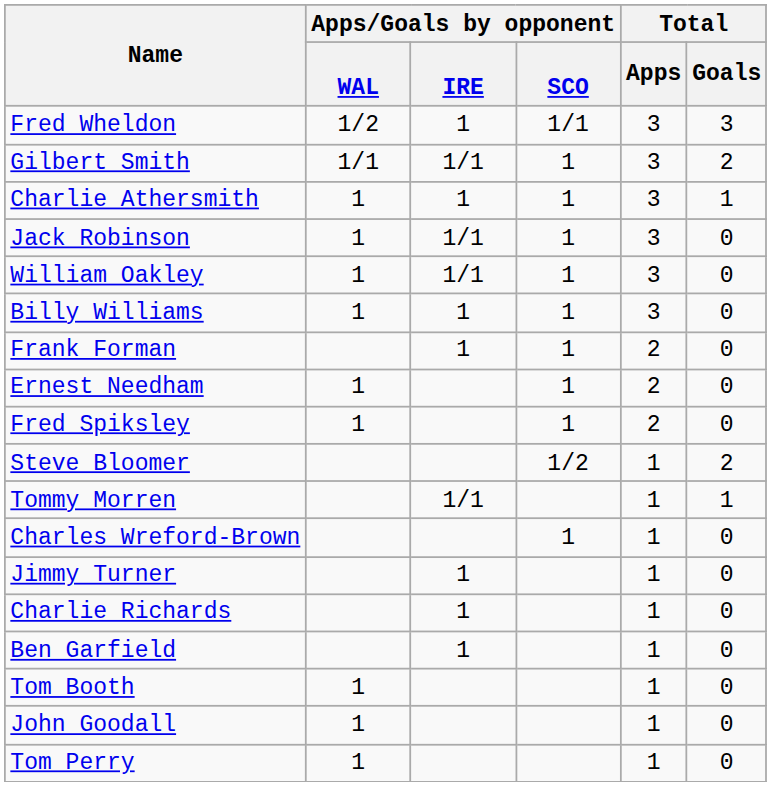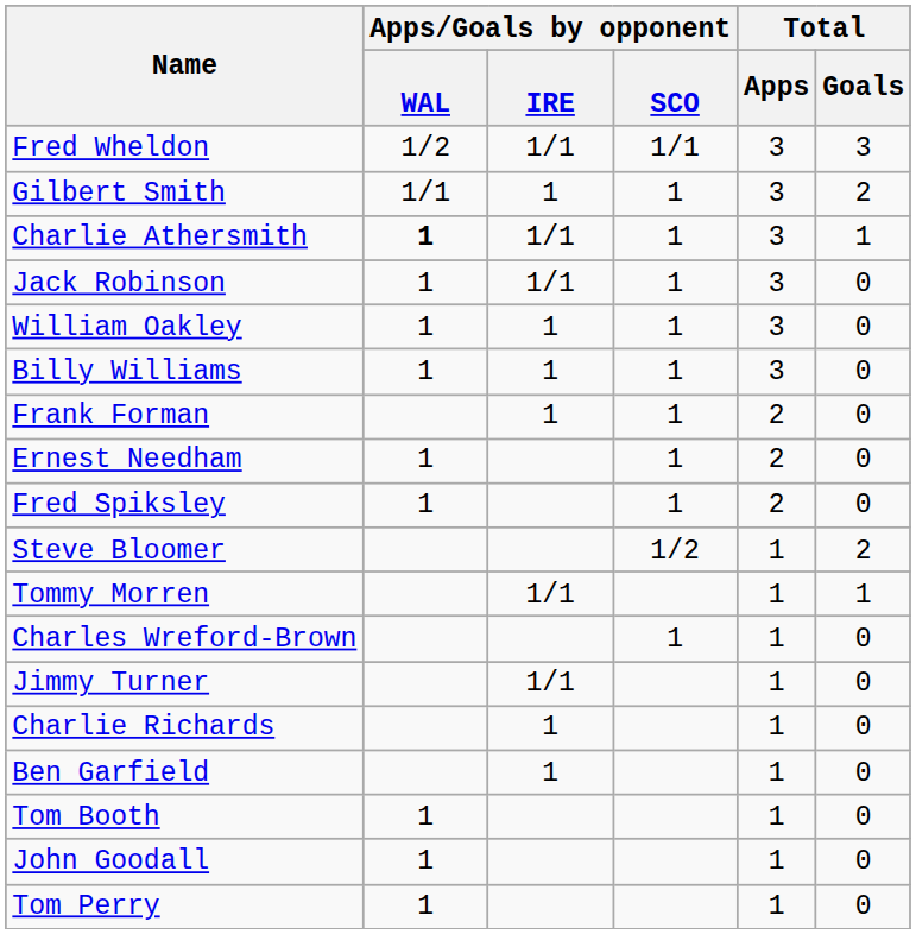 <table class="wikitable sortable" style="text-align: center;">
 <tr>
 <th rowspan=2>Name</th>
 <th colspan=3>Apps/Goals by opponent</th>
 <th colspan=2>Total</th>
 </tr>
 <tr>
 <th><br><a href='#'>WAL</a></th>
 <th><br><a href='#'>IRE</a></th>
 <th><br><a href='#'>SCO</a></th>
 <th>Apps</th>
 <th>Goals</th>
 </tr>
 <tr>
 <td align=left><a href='#'>Fred Wheldon</a></td>
 <td>1/2</td>
-<td>1</td>
+<td>1/1</td>
 <td>1/1</td>
 <td>3</td>
 <td>3</td>
 </tr>
 <tr>
 <td align=left><a href='#'>Gilbert Smith</a></td>
 <td>1/1</td>
-<td>1/1</td>
+<td>1</td>
 <td>1</td>
 <td>3</td>
 <td>2</td>
 </tr>
 <tr>
 <td align=left><a href='#'>Charlie Athersmith</a></td>
-<td>1</td>
-<td>1</td>
+<td><strong>1</strong></td>
+<td>1/1</td>
 <td>1</td>
 <td>3</td>
 <td>1</td>
 </tr>
 <tr>
 <td align=left><a href='#'>Jack Robinson</a></td>
 <td>1</td>
 <td>1/1</td>
 <td>1</td>
 <td>3</td>
 <td>0</td>
 </tr>
 <tr>
 <td align=left><a href='#'>William Oakley</a></td>
 <td>1</td>
-<td>1/1</td>
+<td>1</td>
 <td>1</td>
 <td>3</td>
 <td>0</td>
 </tr>
 <tr>
 <td align=left><a href='#'>Billy Williams</a></td>
 <td>1</td>
 <td>1</td>
 <td>1</td>
 <td>3</td>
 <td>0</td>
 </tr>
 <tr>
 <td align=left><a href='#'>Frank Forman</a></td>
 <td></td>
 <td>1</td>
 <td>1</td>
 <td>2</td>
 <td>0</td>
 </tr>
 <tr>
 <td align=left><a href='#'>Ernest Needham</a></td>
 <td>1</td>
 <td></td>
 <td>1</td>
 <td>2</td>
 <td>0</td>
 </tr>
 <tr>
 <td align=left><a href='#'>Fred Spiksley</a></td>
 <td>1</td>
 <td></td>
 <td>1</td>
 <td>2</td>
 <td>0</td>
 </tr>
 <tr>
 <td align=left><a href='#'>Steve Bloomer</a></td>
 <td></td>
 <td></td>
 <td>1/2</td>
 <td>1</td>
 <td>2</td>
 </tr>
 <tr>
 <td align=left><a href='#'>Tommy Morren</a></td>
 <td></td>
 <td>1/1</td>
 <td></td>
 <td>1</td>
 <td>1</td>
 </tr>
 <tr>
 <td align=left><a href='#'>Charles Wreford-Brown</a></td>
 <td></td>
 <td></td>
 <td>1</td>
 <td>1</td>
 <td>0</td>
 </tr>
 <tr>
 <td align=left><a href='#'>Jimmy Turner</a></td>
 <td></td>
-<td>1</td>
+<td>1/1</td>
 <td></td>
 <td>1</td>
 <td>0</td>
 </tr>
 <tr>
 <td align=left><a href='#'>Charlie Richards</a></td>
 <td></td>
 <td>1</td>
 <td></td>
 <td>1</td>
 <td>0</td>
 </tr>
 <tr>
 <td align=left><a href='#'>Ben Garfield</a></td>
 <td></td>
 <td>1</td>
 <td></td>
 <td>1</td>
 <td>0</td>
 </tr>
 <tr>
 <td align=left><a href='#'>Tom Booth</a></td>
 <td>1</td>
 <td></td>
 <td></td>
 <td>1</td>
 <td>0</td>
 </tr>
 <tr>
 <td align=left><a href='#'>John Goodall</a></td>
 <td>1</td>
 <td></td>
 <td></td>
 <td>1</td>
 <td>0</td>
 </tr>
 <tr>
 <td align=left><a href='#'>Tom Perry</a></td>
 <td>1</td>
 <td></td>
 <td></td>
 <td>1</td>
 <td>0</td>
 </tr>
 <tr>
 </tr>
 </table>
